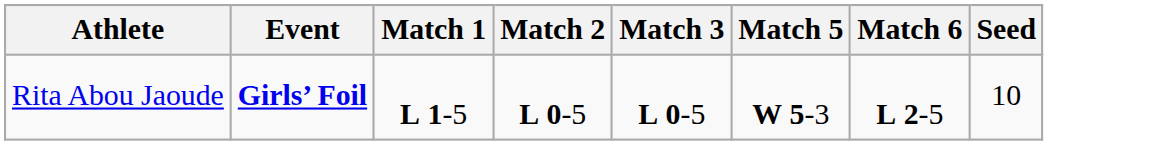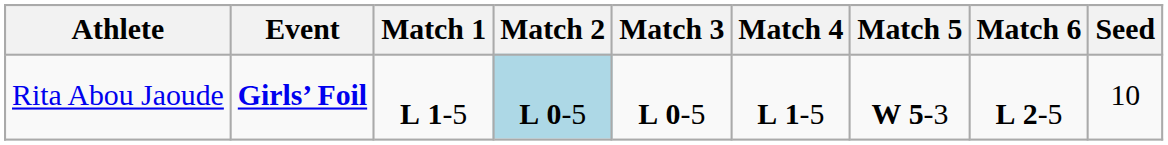 <table class="wikitable" border="1" style="font-size:90%">
 <tr>
 <th>Athlete</th>
 <th>Event</th>
 <th>Match 1</th>
 <th>Match 2</th>
 <th>Match 3</th>
+<th>Match 4</th>
 <th>Match 5</th>
 <th>Match 6</th>
 <th>Seed</th>
 </tr>
 <tr>
 <td><a href='#'>Rita Abou Jaoude</a></td>
 <td><strong><a href='#'>Girls’ Foil</a></strong></td>
 <td align=center><br> <strong>L</strong> <strong>1</strong>-5</td>
+<td align=center style="background: lightblue;"><br> <strong>L</strong> <strong>0</strong>-5</td>
 <td align=center><br> <strong>L</strong> <strong>0</strong>-5</td>
-<td align=center><br> <strong>L</strong> <strong>0</strong>-5</td>
+<td align=center><br> <strong>L</strong> <strong>1</strong>-5</td>
 <td align=center><br> <strong>W</strong> <strong>5</strong>-3</td>
 <td align=center><br> <strong>L</strong> <strong>2</strong>-5</td>
 <td align=center>10</td>
 </tr>
 </table>
